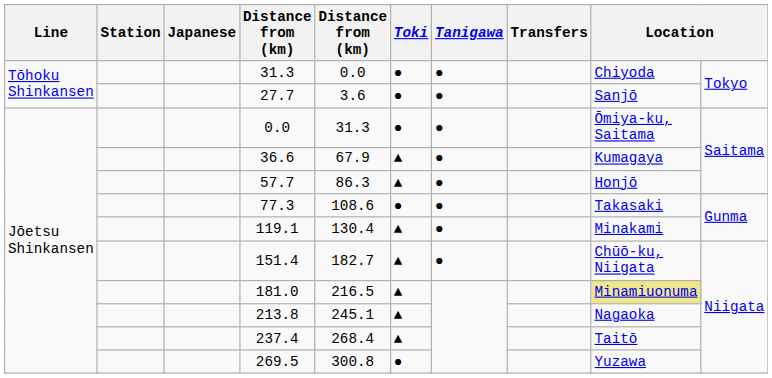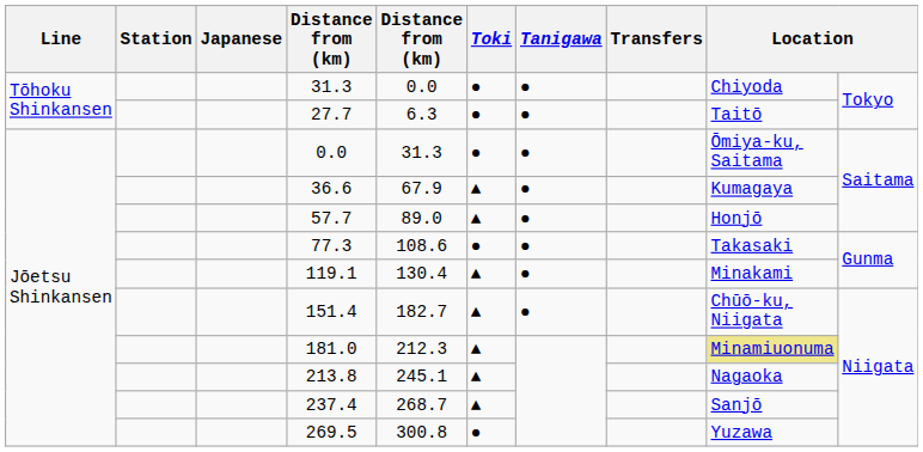 <table class="wikitable">
 <tr>
 <th>Line</th>
 <th>Station</th>
 <th>Japanese</th>
 <th>Distance from<br> (km)</th>
 <th>Distance from<br> (km)</th>
 <th><em><a href='#'>Toki</a></em></th>
 <th><em><a href='#'>Tanigawa</a></em></th>
 <th>Transfers</th>
 <th colspan="2">Location</th>
 </tr>
 <tr>
 <td rowspan="2"><a href='#'>Tōhoku<br>Shinkansen</a></td>
 <td></td>
 <td></td>
 <td align="center">31.3</td>
 <td align="center">0.0</td>
 <td>●</td>
 <td>●</td>
 <td></td>
 <td><a href='#'>Chiyoda</a></td>
 <td rowspan="2"><a href='#'>Tokyo</a></td>
 </tr>
 <tr>
 <td></td>
 <td></td>
 <td align="center">27.7</td>
-<td align="center">3.6</td>
+<td align="center">6.3</td>
 <td>●</td>
 <td>●</td>
 <td></td>
-<td><a href='#'>Sanjō</a></td>
+<td><a href='#'>Taitō</a></td>
 </tr>
 <tr>
 <td rowspan="10">Jōetsu<br>Shinkansen</td>
 <td></td>
 <td></td>
 <td align="center">0.0</td>
 <td align="center">31.3</td>
 <td>●</td>
 <td>●</td>
 <td></td>
 <td><a href='#'>Ōmiya-ku, Saitama</a></td>
 <td rowspan="3"><a href='#'>Saitama</a></td>
 </tr>
 <tr>
 <td></td>
 <td></td>
 <td align="center">36.6</td>
 <td align="center">67.9</td>
 <td>▲</td>
 <td>●</td>
 <td></td>
 <td><a href='#'>Kumagaya</a></td>
 </tr>
 <tr>
 <td></td>
 <td></td>
 <td align="center">57.7</td>
-<td align="center">86.3</td>
+<td align="center">89.0</td>
 <td>▲</td>
 <td>●</td>
 <td></td>
 <td><a href='#'>Honjō</a></td>
 </tr>
 <tr>
 <td></td>
 <td></td>
 <td align="center">77.3</td>
 <td align="center">108.6</td>
 <td>●</td>
 <td>●</td>
 <td></td>
 <td><a href='#'>Takasaki</a></td>
 <td rowspan="2"><a href='#'>Gunma</a></td>
 </tr>
 <tr>
 <td></td>
 <td></td>
 <td align="center">119.1</td>
 <td align="center">130.4</td>
 <td>▲</td>
 <td>●</td>
 <td></td>
 <td><a href='#'>Minakami</a></td>
 </tr>
 <tr>
 <td></td>
 <td></td>
 <td align="center">151.4</td>
 <td align="center">182.7</td>
 <td>▲</td>
 <td>●</td>
 <td></td>
 <td><a href='#'>Chūō-ku, Niigata</a></td>
 <td rowspan="5"><a href='#'>Niigata</a></td>
 </tr>
 <tr>
 <td></td>
 <td></td>
 <td align="center">181.0</td>
-<td align="center">216.5</td>
+<td align="center">212.3</td>
 <td>▲</td>
 <td rowspan="4"></td>
 <td></td>
 <td style="background: khaki;"><a href='#'>Minamiuonuma</a></td>
 </tr>
 <tr>
 <td></td>
 <td></td>
 <td align="center">213.8</td>
 <td align="center">245.1</td>
 <td>▲</td>
 <td></td>
 <td><a href='#'>Nagaoka</a></td>
 </tr>
 <tr>
 <td></td>
 <td></td>
 <td align="center">237.4</td>
-<td align="center">268.4</td>
+<td align="center">268.7</td>
 <td>▲</td>
 <td></td>
-<td><a href='#'>Taitō</a></td>
+<td><a href='#'>Sanjō</a></td>
 </tr>
 <tr>
 <td></td>
 <td></td>
 <td align="center">269.5</td>
 <td align="center">300.8</td>
 <td>●</td>
 <td></td>
 <td><a href='#'>Yuzawa</a></td>
 </tr>
 </table>
